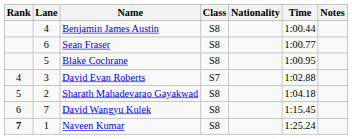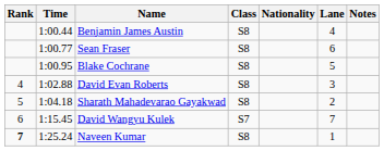 <table class="wikitable sortable" style="text-align:center">
 <tr>
 <th>Rank</th>
-<th>Lane</th>
+<th>Time</th>
 <th>Name</th>
 <th>Class</th>
 <th>Nationality</th>
-<th>Time</th>
+<th>Lane</th>
 <th>Notes</th>
 </tr>
 <tr>
 <td></td>
-<td>4</td>
+<td>1:00.44</td>
 <td align=left><a href='#'>Benjamin James Austin</a></td>
 <td>S8</td>
 <td align=left></td>
-<td>1:00.44</td>
+<td>4</td>
 <td></td>
 </tr>
 <tr>
 <td></td>
-<td>6</td>
+<td>1:00.77</td>
 <td align=left><a href='#'>Sean Fraser</a></td>
 <td>S8</td>
 <td align=left></td>
-<td>1:00.77</td>
+<td>6</td>
 <td></td>
 </tr>
 <tr>
 <td></td>
-<td>5</td>
+<td>1:00.95</td>
 <td align=left><a href='#'>Blake Cochrane</a></td>
 <td>S8</td>
 <td align=left></td>
-<td>1:00.95</td>
+<td>5</td>
 <td></td>
 </tr>
 <tr>
 <td>4</td>
+<td>1:02.88</td>
+<td align=left><a href='#'>David Evan Roberts</a></td>
+<td>S8</td>
+<td align=left></td>
 <td>3</td>
-<td align=left><a href='#'>David Evan Roberts</a></td>
-<td>S7</td>
-<td align=left></td>
-<td>1:02.88</td>
 <td></td>
 </tr>
 <tr>
 <td>5</td>
-<td>2</td>
+<td>1:04.18</td>
 <td align=left><a href='#'>Sharath Mahadevarao Gayakwad</a></td>
 <td>S8</td>
 <td align=left></td>
-<td>1:04.18</td>
+<td>2</td>
 <td></td>
 </tr>
 <tr>
 <td>6</td>
+<td>1:15.45</td>
+<td align=left><a href='#'>David Wangyu Kulek</a></td>
+<td>S7</td>
+<td align=left></td>
 <td>7</td>
-<td align=left><a href='#'>David Wangyu Kulek</a></td>
-<td>S8</td>
-<td align=left></td>
-<td>1:15.45</td>
 <td></td>
 </tr>
 <tr>
 <td><strong>7</strong></td>
-<td>1</td>
+<td>1:25.24</td>
 <td align=left><a href='#'>Naveen Kumar</a></td>
 <td>S8</td>
 <td align=left></td>
-<td>1:25.24</td>
+<td>1</td>
 <td></td>
 </tr>
 </table>
